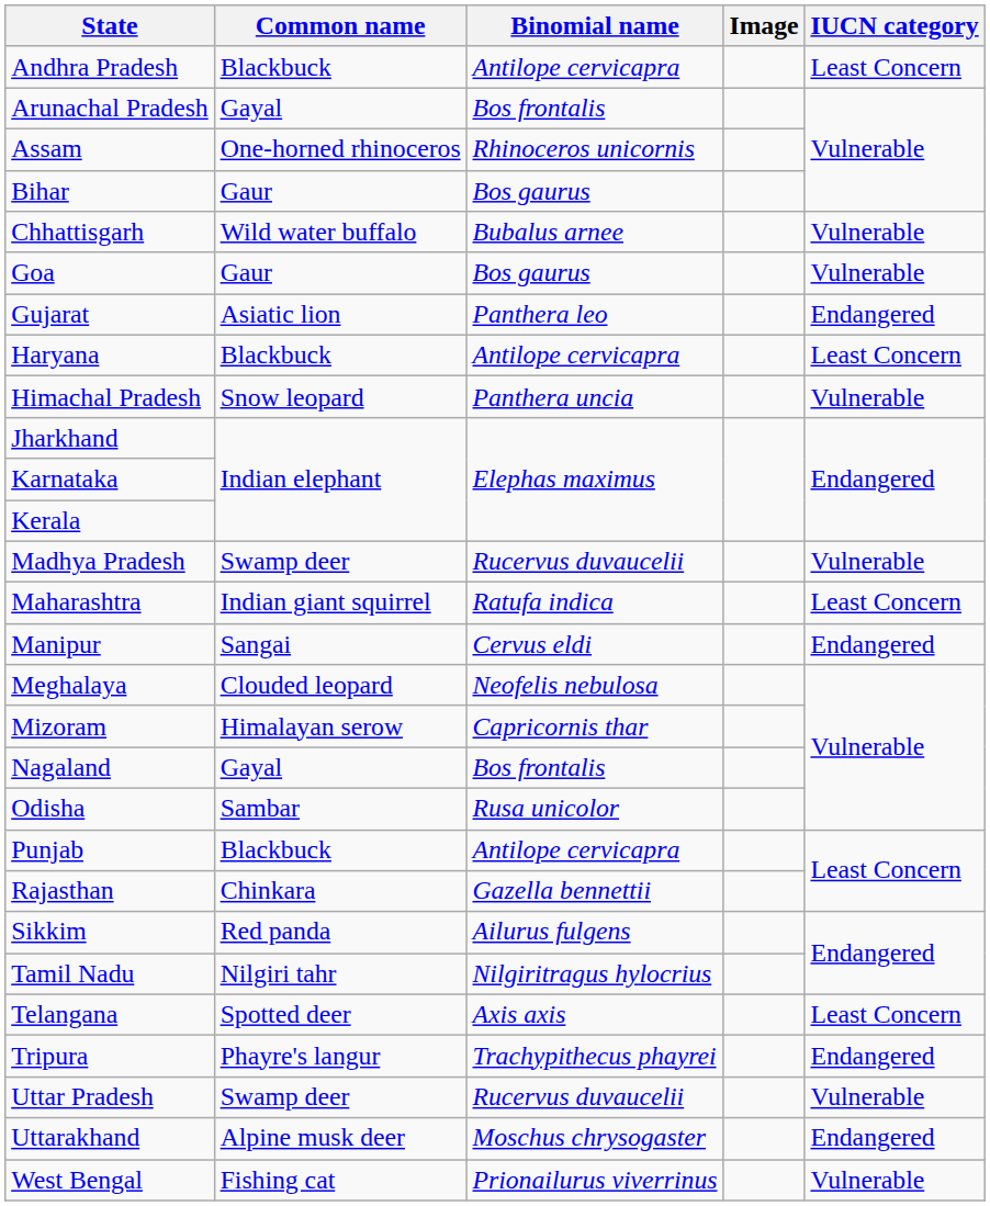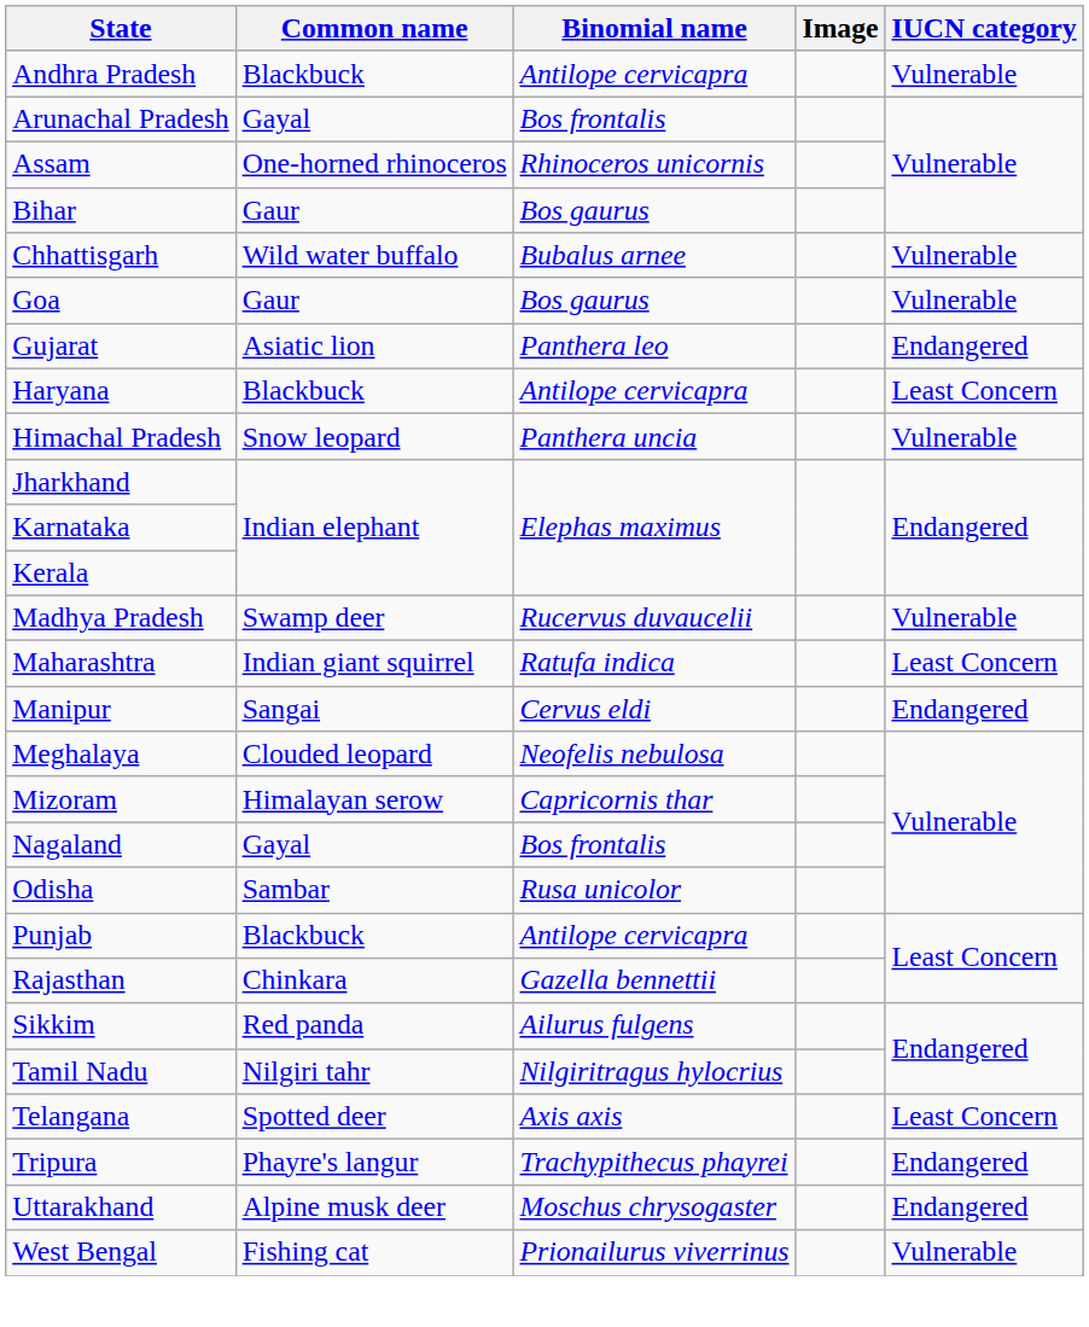 <table class="wikitable sortable">
 <tr>
 <th><a href='#'>State</a></th>
 <th><a href='#'>Common name</a></th>
 <th><a href='#'>Binomial name</a></th>
 <th>Image</th>
 <th><a href='#'>IUCN category</a></th>
 </tr>
 <tr>
 <td><a href='#'>Andhra Pradesh</a></td>
 <td><a href='#'>Blackbuck</a></td>
 <td><em><a href='#'>Antilope cervicapra</a></em></td>
 <td></td>
-<td><a href='#'>Least Concern</a></td>
+<td><a href='#'>Vulnerable</a></td>
 </tr>
 <tr>
 <td><a href='#'>Arunachal Pradesh</a></td>
 <td><a href='#'>Gayal</a></td>
 <td><em><a href='#'>Bos frontalis</a></em></td>
 <td></td>
 <td rowspan="3"><a href='#'>Vulnerable</a></td>
 </tr>
 <tr>
 <td><a href='#'>Assam</a></td>
 <td><a href='#'>One-horned rhinoceros</a></td>
 <td><em><a href='#'>Rhinoceros unicornis</a></em></td>
 <td></td>
 </tr>
 <tr>
 <td><a href='#'>Bihar</a></td>
 <td><a href='#'>Gaur</a></td>
 <td><em><a href='#'>Bos gaurus</a></em></td>
 <td></td>
 </tr>
 <tr>
 <td><a href='#'>Chhattisgarh</a></td>
 <td><a href='#'>Wild water buffalo</a></td>
 <td><em><a href='#'>Bubalus arnee</a></em></td>
 <td></td>
 <td><a href='#'>Vulnerable</a></td>
 </tr>
 <tr>
 <td><a href='#'>Goa</a></td>
 <td><a href='#'>Gaur</a></td>
 <td><em><a href='#'>Bos gaurus</a></em></td>
 <td></td>
 <td><a href='#'>Vulnerable</a></td>
 </tr>
 <tr>
 <td><a href='#'>Gujarat</a></td>
 <td><a href='#'>Asiatic lion</a></td>
 <td><em><a href='#'>Panthera leo</a></em></td>
 <td></td>
 <td><a href='#'>Endangered</a></td>
 </tr>
 <tr>
 <td><a href='#'>Haryana</a></td>
 <td><a href='#'>Blackbuck</a></td>
 <td><em><a href='#'>Antilope cervicapra</a></em></td>
 <td></td>
 <td><a href='#'>Least Concern</a></td>
 </tr>
 <tr>
 <td><a href='#'>Himachal Pradesh</a></td>
 <td><a href='#'>Snow leopard</a></td>
 <td><em><a href='#'>Panthera uncia</a></em></td>
 <td></td>
 <td><a href='#'>Vulnerable</a></td>
 </tr>
 <tr>
 <td><a href='#'>Jharkhand</a></td>
 <td rowspan="3"><a href='#'>Indian elephant</a></td>
 <td rowspan="3"><em><a href='#'>Elephas maximus</a></em></td>
 <td rowspan="3"></td>
 <td rowspan="3"><a href='#'>Endangered</a></td>
 </tr>
 <tr>
 <td><a href='#'>Karnataka</a></td>
 </tr>
 <tr>
 <td><a href='#'>Kerala</a></td>
 </tr>
 <tr>
 <td><a href='#'>Madhya Pradesh</a></td>
 <td><a href='#'>Swamp deer</a></td>
 <td><em><a href='#'>Rucervus duvaucelii</a></em></td>
 <td></td>
 <td><a href='#'>Vulnerable</a></td>
 </tr>
 <tr>
 <td><a href='#'>Maharashtra</a></td>
 <td><a href='#'>Indian giant squirrel</a></td>
 <td><em><a href='#'>Ratufa indica</a></em></td>
 <td></td>
 <td><a href='#'>Least Concern</a></td>
 </tr>
 <tr>
 <td><a href='#'>Manipur</a></td>
 <td><a href='#'>Sangai</a></td>
 <td><em><a href='#'>Cervus eldi</a></em></td>
 <td></td>
 <td><a href='#'>Endangered</a></td>
 </tr>
 <tr>
 <td><a href='#'>Meghalaya</a></td>
 <td><a href='#'>Clouded leopard</a></td>
 <td><em><a href='#'>Neofelis nebulosa</a></em></td>
 <td></td>
 <td rowspan="4"><a href='#'>Vulnerable</a></td>
 </tr>
 <tr>
 <td><a href='#'>Mizoram</a></td>
 <td><a href='#'>Himalayan serow</a></td>
 <td><em><a href='#'>Capricornis thar</a></em></td>
 <td></td>
 </tr>
 <tr>
 <td><a href='#'>Nagaland</a></td>
 <td><a href='#'>Gayal</a></td>
 <td><em><a href='#'>Bos frontalis</a></em></td>
 <td></td>
 </tr>
 <tr>
 <td><a href='#'>Odisha</a></td>
 <td><a href='#'>Sambar</a></td>
 <td><em><a href='#'>Rusa unicolor</a></em></td>
 <td></td>
 </tr>
 <tr>
 <td><a href='#'>Punjab</a></td>
 <td><a href='#'>Blackbuck</a></td>
 <td><em><a href='#'>Antilope cervicapra</a></em></td>
 <td></td>
 <td rowspan="2"><a href='#'>Least Concern</a></td>
 </tr>
 <tr>
 <td><a href='#'>Rajasthan</a></td>
 <td><a href='#'>Chinkara</a></td>
 <td><em><a href='#'>Gazella bennettii</a></em></td>
 <td></td>
 </tr>
 <tr>
 <td><a href='#'>Sikkim</a></td>
 <td><a href='#'>Red panda</a></td>
 <td><em><a href='#'>Ailurus fulgens</a></em></td>
 <td></td>
 <td rowspan="2"><a href='#'>Endangered</a></td>
 </tr>
 <tr>
 <td><a href='#'>Tamil Nadu</a></td>
 <td><a href='#'>Nilgiri tahr</a></td>
 <td><em><a href='#'>Nilgiritragus hylocrius</a></em></td>
 <td></td>
 </tr>
 <tr>
 <td><a href='#'>Telangana</a></td>
 <td><a href='#'>Spotted deer</a></td>
 <td><em><a href='#'>Axis axis</a></em></td>
 <td></td>
 <td><a href='#'>Least Concern</a></td>
 </tr>
 <tr>
 <td><a href='#'>Tripura</a></td>
 <td><a href='#'>Phayre's langur</a></td>
 <td><em><a href='#'>Trachypithecus phayrei</a></em></td>
 <td></td>
 <td><a href='#'>Endangered</a></td>
 </tr>
 <tr>
-<td><a href='#'>Uttar Pradesh</a></td>
-<td><a href='#'>Swamp deer</a></td>
-<td><em><a href='#'>Rucervus duvaucelii</a></em></td>
-<td></td>
-<td><a href='#'>Vulnerable</a></td>
-</tr>
-<tr>
 <td><a href='#'>Uttarakhand</a></td>
 <td><a href='#'>Alpine musk deer</a></td>
 <td><em><a href='#'>Moschus chrysogaster</a></em></td>
 <td></td>
 <td><a href='#'>Endangered</a></td>
 </tr>
 <tr>
 <td><a href='#'>West Bengal</a></td>
 <td><a href='#'>Fishing cat</a></td>
 <td><em><a href='#'>Prionailurus viverrinus</a></em></td>
 <td></td>
 <td><a href='#'>Vulnerable</a></td>
 </tr>
 </table>
